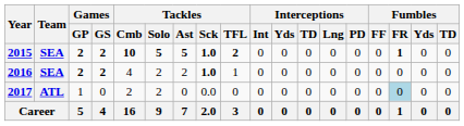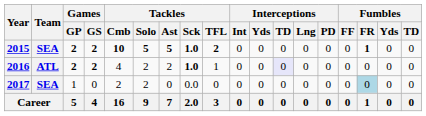 <table class="wikitable" style="text-align:center">
 <tr>
 <th rowspan="2">Year</th>
 <th rowspan="2">Team</th>
 <th colspan="2">Games</th>
 <th colspan="5">Tackles</th>
 <th colspan="5">Interceptions</th>
 <th colspan="4">Fumbles</th>
 </tr>
 <tr>
 <th>GP</th>
 <th>GS</th>
 <th>Cmb</th>
 <th>Solo</th>
 <th>Ast</th>
 <th>Sck</th>
 <th>TFL</th>
 <th>Int</th>
 <th>Yds</th>
 <th>TD</th>
 <th>Lng</th>
 <th>PD</th>
 <th>FF</th>
 <th>FR</th>
 <th>Yds</th>
 <th>TD</th>
 </tr>
 <tr>
 <th><a href='#'>2015</a></th>
 <th><a href='#'>SEA</a></th>
 <td><strong>2</strong></td>
 <td><strong>2</strong></td>
 <td><strong>10</strong></td>
 <td><strong>5</strong></td>
 <td><strong>5</strong></td>
 <td><strong>1.0</strong></td>
 <td><strong>2</strong></td>
 <td>0</td>
 <td>0</td>
 <td>0</td>
 <td>0</td>
 <td>0</td>
 <td>0</td>
 <td><strong>1</strong></td>
 <td>0</td>
 <td>0</td>
 </tr>
 <tr>
 <th><a href='#'>2016</a></th>
-<th><a href='#'>SEA</a></th>
+<th><a href='#'>ATL</a></th>
 <td><strong>2</strong></td>
 <td><strong>2</strong></td>
 <td>4</td>
 <td>2</td>
 <td>2</td>
 <td><strong>1.0</strong></td>
 <td>1</td>
 <td>0</td>
 <td>0</td>
-<td>0</td>
+<td style="background: lavender;">0</td>
 <td>0</td>
 <td>0</td>
 <td>0</td>
 <td>0</td>
 <td>0</td>
 <td>0</td>
 </tr>
 <tr>
 <th><a href='#'>2017</a></th>
-<th><a href='#'>ATL</a></th>
+<th><a href='#'>SEA</a></th>
 <td>1</td>
 <td>0</td>
 <td>2</td>
 <td>2</td>
 <td>0</td>
 <td>0.0</td>
 <td>0</td>
 <td>0</td>
 <td>0</td>
 <td>0</td>
 <td>0</td>
 <td>0</td>
 <td>0</td>
 <td style="background: lightblue;">0</td>
 <td>0</td>
 <td>0</td>
 </tr>
 <tr>
 <th colspan="2">Career</th>
 <th>5</th>
 <th>4</th>
 <th>16</th>
 <th>9</th>
 <th>7</th>
 <th>2.0</th>
 <th>3</th>
 <th>0</th>
 <th>0</th>
 <th>0</th>
 <th>0</th>
 <th>0</th>
 <th>0</th>
 <th>1</th>
 <th>0</th>
 <th>0</th>
 </tr>
 </table>
